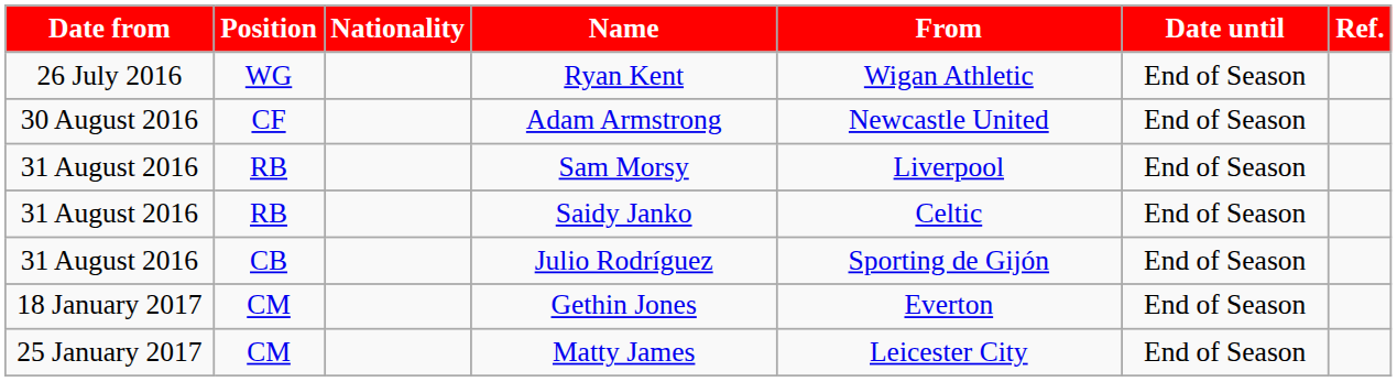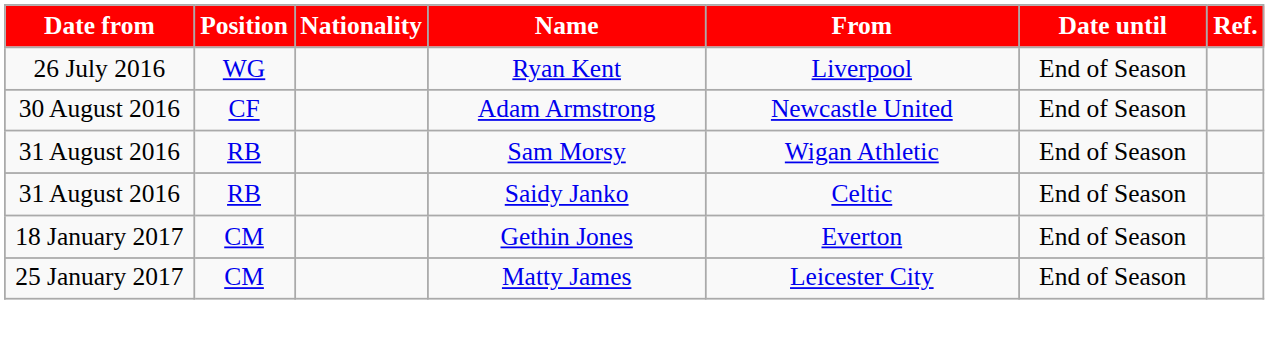 <table class="wikitable"  style="text-align:center; font-size:90%; ">
 <tr>
 <th style="background:#FF0000; color:white; width:100px;">Date from</th>
 <th style="background:#FF0000; color:white; width:50px;">Position</th>
 <th style="background:#FF0000; color:white; width:50px;">Nationality</th>
 <th style="background:#FF0000; color:white; width:150px;">Name</th>
 <th style="background:#FF0000; color:white; width:170px;">From</th>
 <th style="background:#FF0000; color:white; width:100px;">Date until</th>
 <th style="background:#FF0000; color:white; width:25px;">Ref.</th>
 </tr>
 <tr>
 <td>26 July 2016</td>
 <td><a href='#'>WG</a></td>
 <td></td>
 <td><a href='#'>Ryan Kent</a></td>
-<td><a href='#'>Wigan Athletic</a></td>
+<td><a href='#'>Liverpool</a></td>
 <td>End of Season</td>
 <td></td>
 </tr>
 <tr>
 <td>30 August 2016</td>
 <td><a href='#'>CF</a></td>
 <td></td>
 <td><a href='#'>Adam Armstrong</a></td>
 <td><a href='#'>Newcastle United</a></td>
 <td>End of Season </td>
 <td></td>
 </tr>
 <tr>
 <td>31 August 2016</td>
 <td><a href='#'>RB</a></td>
 <td></td>
 <td><a href='#'>Sam Morsy</a></td>
-<td><a href='#'>Liverpool</a></td>
+<td><a href='#'>Wigan Athletic</a></td>
 <td>End of Season</td>
 <td></td>
 </tr>
 <tr>
 <td>31 August 2016</td>
 <td><a href='#'>RB</a></td>
 <td></td>
 <td><a href='#'>Saidy Janko</a></td>
 <td><a href='#'>Celtic</a></td>
-<td>End of Season</td>
-<td></td>
-</tr>
-<tr>
-<td>31 August 2016</td>
-<td><a href='#'>CB</a></td>
-<td></td>
-<td><a href='#'>Julio Rodríguez</a></td>
-<td><a href='#'>Sporting de Gijón</a></td>
 <td>End of Season</td>
 <td></td>
 </tr>
 <tr>
 <td>18 January 2017</td>
 <td><a href='#'>CM</a></td>
 <td></td>
 <td><a href='#'>Gethin Jones</a></td>
 <td><a href='#'>Everton</a></td>
 <td>End of Season</td>
 <td></td>
 </tr>
 <tr>
 <td>25 January 2017</td>
 <td><a href='#'>CM</a></td>
 <td></td>
 <td><a href='#'>Matty James</a></td>
 <td><a href='#'>Leicester City</a></td>
 <td>End of Season</td>
 <td></td>
 </tr>
 </table>
